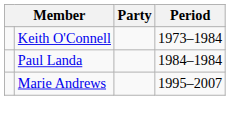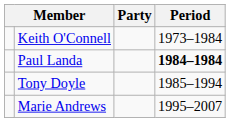 <table class="wikitable">
 <tr>
 <th colspan="2">Member</th>
 <th>Party</th>
 <th>Period</th>
 </tr>
 <tr>
 <td> </td>
 <td><a href='#'>Keith O'Connell</a></td>
 <td></td>
 <td>1973–1984</td>
 </tr>
 <tr>
 <td> </td>
 <td><a href='#'>Paul Landa</a></td>
 <td></td>
-<td>1984–1984</td>
+<td><strong>1984–1984</strong></td>
+</tr>
+<tr>
+<td> </td>
+<td><a href='#'>Tony Doyle</a></td>
+<td></td>
+<td>1985–1994</td>
 </tr>
 <tr>
 <td> </td>
 <td><a href='#'>Marie Andrews</a></td>
 <td></td>
 <td>1995–2007</td>
 </tr>
 </table>
